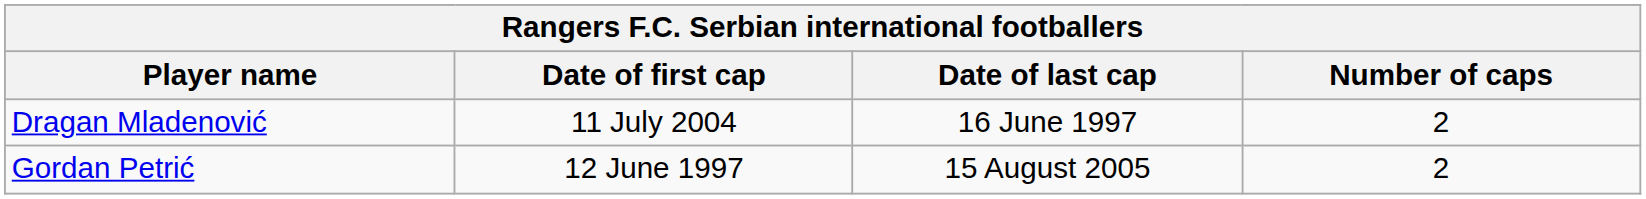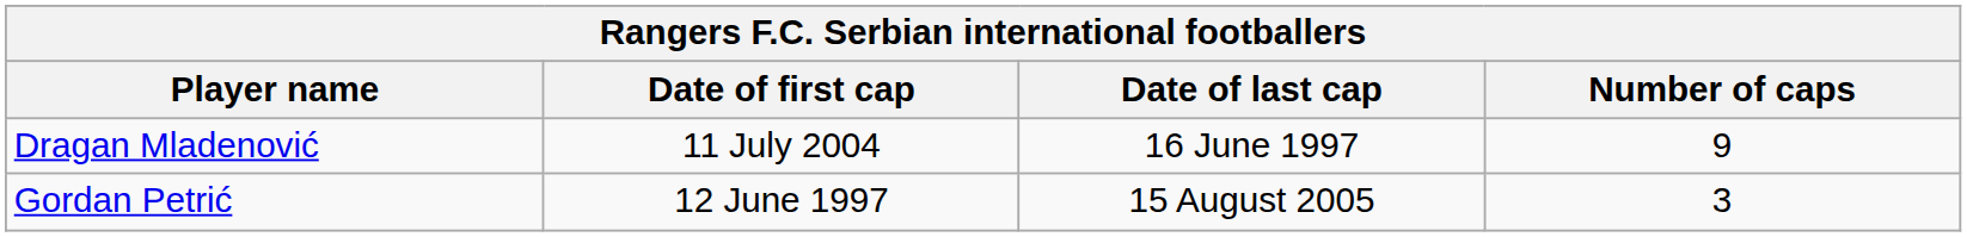 <table class="wikitable plainrowheaders" style="width: 70%;">
 <tr>
 <th colspan=5>Rangers F.C. Serbian international footballers </th>
 </tr>
 <tr>
 <th scope="col">Player name</th>
 <th scope="col">Date of first cap</th>
 <th scope="col">Date of last cap</th>
 <th scope="col">Number of caps</th>
 </tr>
 <tr>
 <td><a href='#'>Dragan Mladenović</a></td>
 <td align="center">11 July 2004</td>
 <td align="center">16 June 1997</td>
-<td align="center">2</td>
+<td align="center">9</td>
 </tr>
 <tr>
 <td><a href='#'>Gordan Petrić</a></td>
 <td align="center">12 June 1997</td>
 <td align="center">15 August 2005</td>
-<td align="center">2</td>
+<td align="center">3</td>
 </tr>
 </table>
